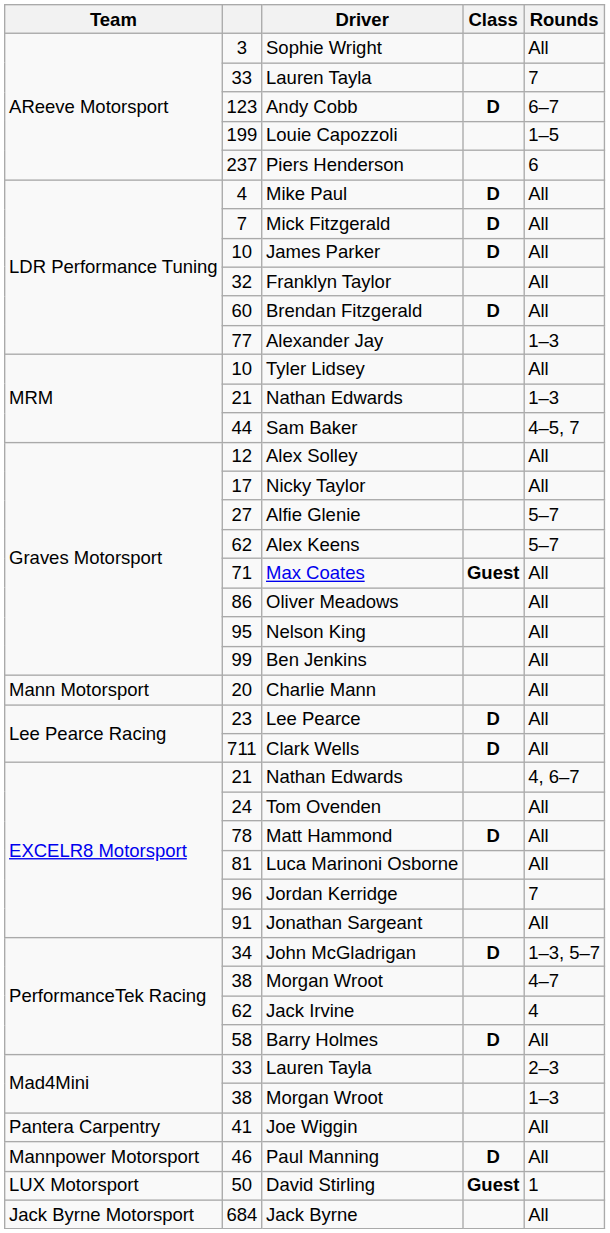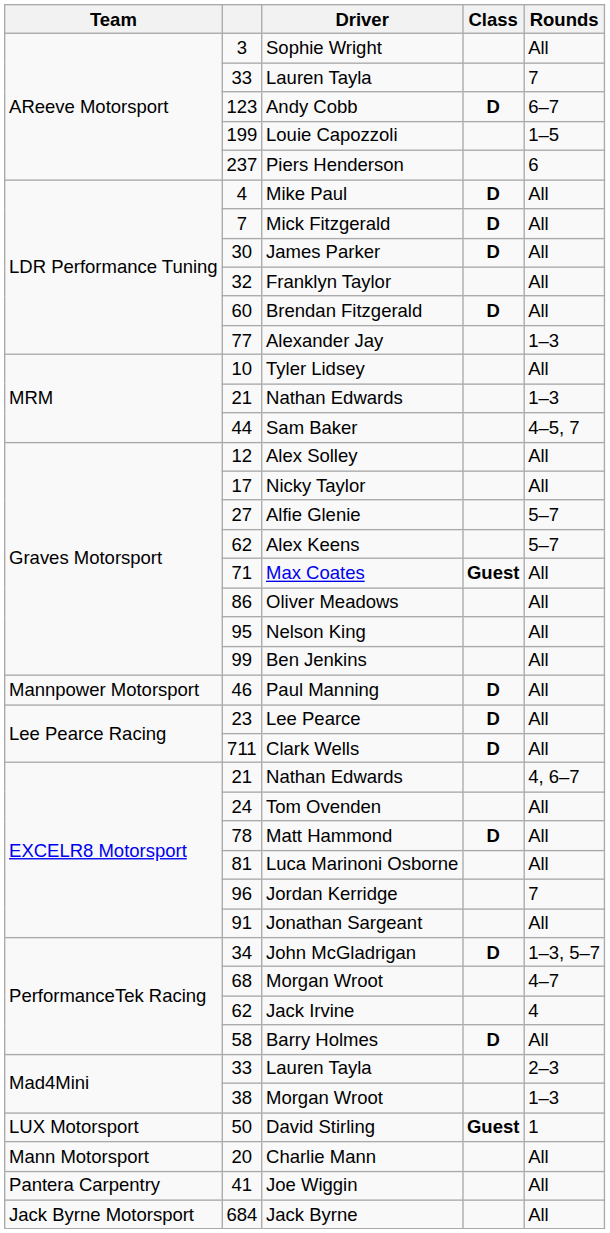 <table class="wikitable" style="font-size: 85%;">
 <tr>
 <th>Team</th>
 <th></th>
 <th>Driver</th>
 <th>Class</th>
 <th>Rounds</th>
 </tr>
 <tr>
 <td rowspan=5> AReeve Motorsport</td>
 <td align="center">3</td>
 <td> Sophie Wright</td>
 <td align=center></td>
 <td>All</td>
 </tr>
 <tr>
 <td align="center">33</td>
 <td> Lauren Tayla</td>
 <td align=center></td>
 <td>7</td>
 </tr>
 <tr>
 <td align="center">123</td>
 <td> Andy Cobb</td>
 <td align=center> <strong><span>D</span></strong></td>
 <td>6–7</td>
 </tr>
 <tr>
 <td align="center">199</td>
 <td> Louie Capozzoli</td>
 <td style="text-align:center"></td>
 <td>1–5</td>
 </tr>
 <tr>
 <td align="center">237</td>
 <td> Piers Henderson</td>
 <td style="text-align:center"></td>
 <td>6</td>
 </tr>
 <tr>
 <td rowspan=6> LDR Performance Tuning</td>
 <td align="center">4</td>
 <td> Mike Paul</td>
 <td style="text-align:center"><strong><span>D</span></strong></td>
 <td>All</td>
 </tr>
 <tr>
 <td align="center">7</td>
 <td> Mick Fitzgerald</td>
 <td style="text-align:center"><strong><span>D</span></strong> </td>
 <td>All</td>
 </tr>
 <tr>
-<td align="center">10</td>
+<td align="center">30</td>
 <td> James Parker</td>
 <td style="text-align:center"><strong><span>D</span></strong></td>
 <td>All</td>
 </tr>
 <tr>
 <td align="center">32</td>
 <td> Franklyn Taylor</td>
 <td align=center></td>
 <td>All</td>
 </tr>
 <tr>
 <td align="center">60</td>
 <td> Brendan Fitzgerald</td>
 <td style="text-align:center"><strong><span>D</span></strong></td>
 <td>All</td>
 </tr>
 <tr>
 <td align="center">77</td>
 <td> Alexander Jay</td>
 <td></td>
 <td>1–3</td>
 </tr>
 <tr>
 <td rowspan=3> MRM</td>
 <td align="center">10</td>
 <td> Tyler Lidsey</td>
 <td style="text-align:center"></td>
 <td>All</td>
 </tr>
 <tr>
 <td align="center">21</td>
 <td> Nathan Edwards</td>
 <td style="text-align:center"></td>
 <td>1–3</td>
 </tr>
 <tr>
 <td align="center">44</td>
 <td> Sam Baker</td>
 <td align=center></td>
 <td>4–5, 7</td>
 </tr>
 <tr>
 <td rowspan=8> Graves Motorsport</td>
 <td align="center">12</td>
 <td> Alex Solley</td>
 <td style="text-align:center"></td>
 <td>All</td>
 </tr>
 <tr>
 <td align="center">17</td>
 <td> Nicky Taylor</td>
 <td style="text-align:center"></td>
 <td>All</td>
 </tr>
 <tr>
 <td align="center">27</td>
 <td> Alfie Glenie</td>
 <td></td>
 <td>5–7</td>
 </tr>
 <tr>
 <td align="center">62</td>
 <td> Alex Keens</td>
 <td align=center></td>
 <td>5–7</td>
 </tr>
 <tr>
 <td align="center">71</td>
 <td> <a href='#'>Max Coates</a></td>
 <td><strong>Guest</strong></td>
 <td>All</td>
 </tr>
 <tr>
 <td align="center">86</td>
 <td> Oliver Meadows</td>
 <td align=center></td>
 <td>All</td>
 </tr>
 <tr>
 <td align="center">95</td>
 <td> Nelson King</td>
 <td style="text-align:center"></td>
 <td>All</td>
 </tr>
 <tr>
 <td align="center">99</td>
 <td> Ben Jenkins</td>
 <td style="text-align:center"></td>
 <td>All</td>
 </tr>
 <tr>
-<td> Mann Motorsport</td>
-<td align="center">20</td>
-<td> Charlie Mann</td>
-<td></td>
+<td> Mannpower Motorsport</td>
+<td align="center">46</td>
+<td> Paul Manning</td>
+<td style="text-align:center"><strong><span>D</span></strong></td>
 <td>All</td>
 </tr>
 <tr>
 <td rowspan=2> Lee Pearce Racing</td>
 <td align="center">23</td>
 <td> Lee Pearce</td>
 <td style="text-align:center"><strong><span>D</span></strong></td>
 <td>All</td>
 </tr>
 <tr>
 <td align="center">711</td>
 <td> Clark Wells</td>
 <td style="text-align:center"><strong><span>D</span></strong></td>
 <td>All</td>
 </tr>
 <tr>
 <td rowspan=6> <a href='#'>EXCELR8 Motorsport</a></td>
 <td align="center">21</td>
 <td> Nathan Edwards</td>
 <td style="text-align:center"></td>
 <td>4, 6–7</td>
 </tr>
 <tr>
 <td align="center">24</td>
 <td> Tom Ovenden</td>
 <td style="text-align:center"></td>
 <td>All</td>
 </tr>
 <tr>
 <td align="center">78</td>
 <td> Matt Hammond</td>
 <td style="text-align:center"><strong><span>D</span></strong></td>
 <td>All</td>
 </tr>
 <tr>
 <td align="center">81</td>
 <td nowrap> Luca Marinoni Osborne</td>
 <td align=center></td>
 <td>All</td>
 </tr>
 <tr>
 <td align="center">96</td>
 <td nowrap> Jordan Kerridge</td>
 <td align=center></td>
 <td>7</td>
 </tr>
 <tr>
 <td align="center">91</td>
 <td> Jonathan Sargeant</td>
 <td style="text-align:center"></td>
 <td>All</td>
 </tr>
 <tr>
 <td rowspan=4> PerformanceTek Racing</td>
 <td align="center">34</td>
 <td> John McGladrigan</td>
 <td style="text-align:center"><strong><span>D</span></strong> </td>
 <td>1–3, 5–7</td>
 </tr>
 <tr>
-<td align="center">38</td>
+<td align="center">68</td>
 <td> Morgan Wroot</td>
 <td></td>
 <td>4–7</td>
 </tr>
 <tr>
 <td align="center">62</td>
 <td> Jack Irvine</td>
 <td align=center></td>
 <td>4</td>
 </tr>
 <tr>
 <td align="center">58</td>
 <td> Barry Holmes</td>
 <td style="text-align:center"><strong><span>D</span></strong> </td>
 <td>All</td>
 </tr>
 <tr>
 <td rowspan=2> Mad4Mini</td>
 <td align="center">33</td>
 <td> Lauren Tayla</td>
 <td align=center></td>
 <td>2–3</td>
 </tr>
 <tr>
 <td align="center">38</td>
 <td> Morgan Wroot</td>
 <td></td>
 <td>1–3</td>
 </tr>
 <tr>
+<td> LUX Motorsport</td>
+<td align="center">50</td>
+<td> David Stirling</td>
+<td><strong>Guest</strong></td>
+<td>1</td>
+</tr>
+<tr>
+<td> Mann Motorsport</td>
+<td align="center">20</td>
+<td> Charlie Mann</td>
+<td></td>
+<td>All</td>
+</tr>
+<tr>
 <td> Pantera Carpentry</td>
 <td align="center">41</td>
 <td> Joe Wiggin</td>
 <td style="text-align:center"></td>
 <td>All</td>
-</tr>
-<tr>
-<td> Mannpower Motorsport</td>
-<td align="center">46</td>
-<td> Paul Manning</td>
-<td style="text-align:center"><strong><span>D</span></strong></td>
-<td>All</td>
-</tr>
-<tr>
-<td> LUX Motorsport</td>
-<td align="center">50</td>
-<td> David Stirling</td>
-<td><strong>Guest</strong></td>
-<td>1</td>
 </tr>
 <tr>
 <td> Jack Byrne Motorsport</td>
 <td align="center">684</td>
 <td> Jack Byrne</td>
 <td align=center></td>
 <td>All</td>
 </tr>
 </table>
